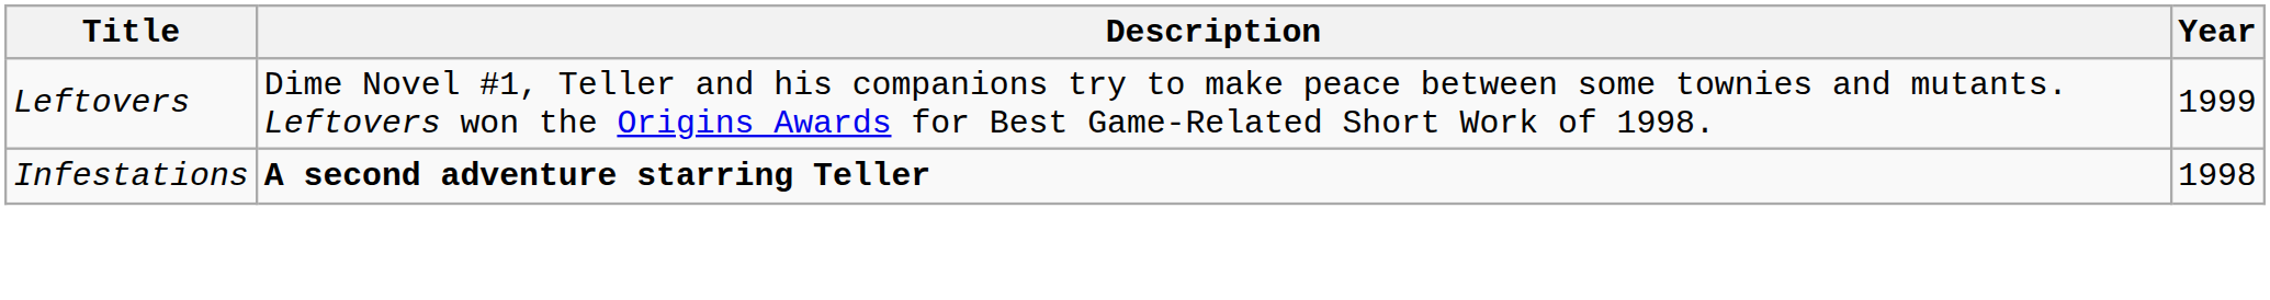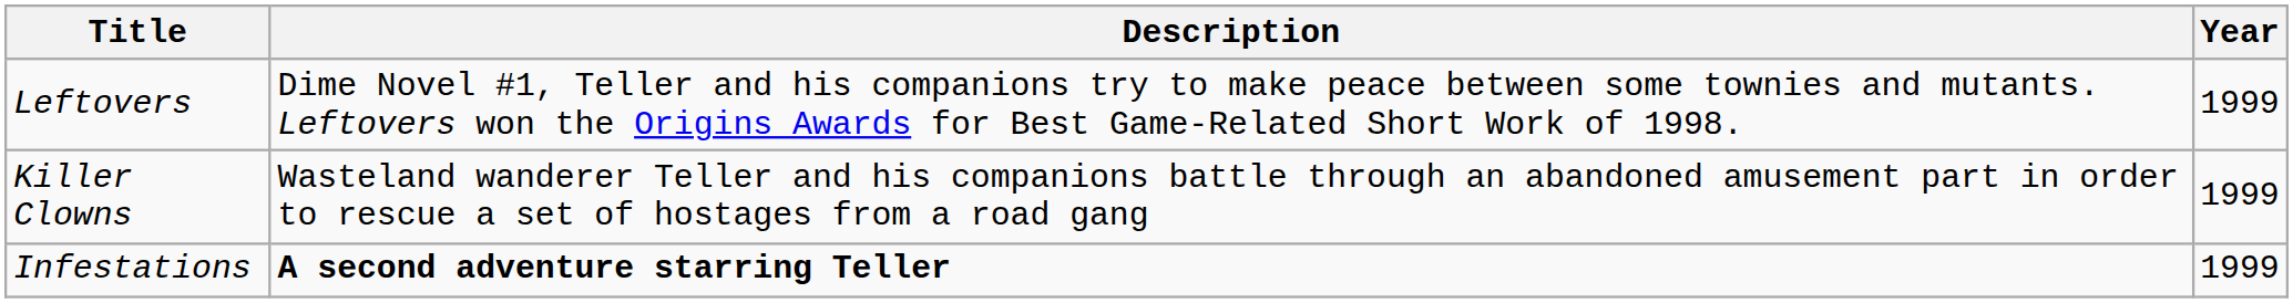 <table class="wikitable" style="width: 900px">
 <tr>
 <th>Title</th>
 <th>Description</th>
 <th>Year</th>
 </tr>
 <tr>
 <td><em>Leftovers</em></td>
 <td>Dime Novel #1, Teller and his companions try to make peace between some townies and mutants. <em>Leftovers</em> won the <a href='#'>Origins Awards</a> for Best Game-Related Short Work of 1998.</td>
 <td>1999</td>
 </tr>
 <tr>
+<td><em>Killer Clowns</em></td>
+<td>Wasteland wanderer Teller and his companions battle through an abandoned amusement part in order to rescue a set of hostages from a road gang</td>
+<td>1999</td>
+</tr>
+<tr>
 <td><em>Infestations</em></td>
 <td><strong>A second adventure starring Teller</strong></td>
-<td>1998</td>
+<td>1999</td>
 </tr>
 </table>
